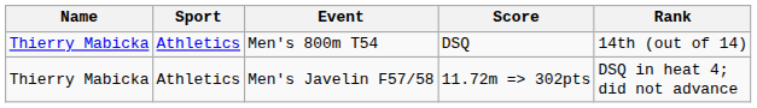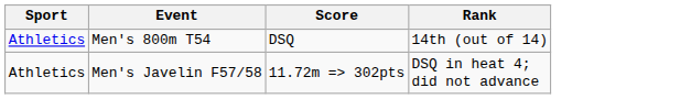 <table class="wikitable sortable" style="font-size:90%">
 <tr>
-<th>Name</th>
 <th>Sport</th>
 <th>Event</th>
 <th>Score</th>
 <th>Rank</th>
 </tr>
 <tr>
-<td><a href='#'>Thierry Mabicka</a></td>
 <td><a href='#'>Athletics</a></td>
 <td>Men's 800m T54</td>
 <td>DSQ</td>
 <td>14th (out of 14)</td>
 </tr>
 <tr>
-<td>Thierry Mabicka</td>
 <td>Athletics</td>
 <td>Men's Javelin F57/58</td>
 <td>11.72m => 302pts</td>
 <td>DSQ in heat 4;<br> did not advance</td>
 </tr>
 </table>
